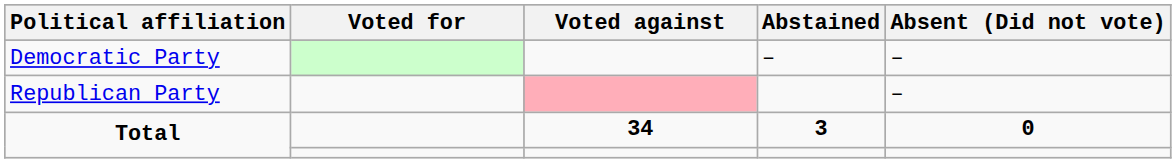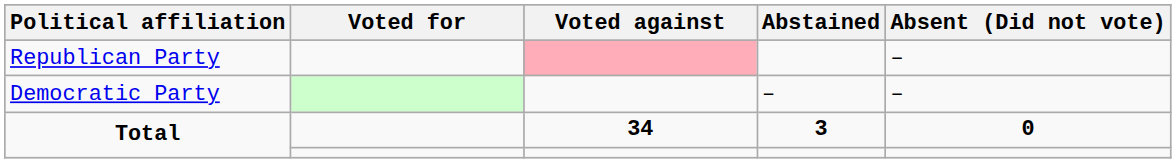 <table class="wikitable">
 <tr>
 <th>Political affiliation</th>
 <th style="width:20%;">Voted for</th>
 <th style="width:20%;">Voted against</th>
 <th>Abstained</th>
 <th>Absent (Did not vote)</th>
 </tr>
 <tr>
+<td> <a href='#'>Republican Party</a></td>
+<td></td>
+<td style="background-color:#FFAEB9;"></td>
+<td></td>
+<td>–</td>
+</tr>
+<tr>
 <td> <a href='#'>Democratic Party</a></td>
 <td style="background-color:#CCFFCC;"></td>
 <td></td>
 <td>–</td>
-<td>–</td>
-</tr>
-<tr>
-<td> <a href='#'>Republican Party</a></td>
-<td></td>
-<td style="background-color:#FFAEB9;"></td>
-<td></td>
 <td>–</td>
 </tr>
 <tr>
 <td style="text-align:center;" rowspan="2"><strong>Total </strong></td>
 <td></td>
 <td style="text-align:center;"><strong>34</strong></td>
 <td style="text-align:center;"><strong>3</strong></td>
 <td style="text-align:center;"><strong>0</strong></td>
 </tr>
 <tr>
 <td style="text-align:center;"></td>
 <td style="text-align:center;"></td>
 <td style="text-align:center;"></td>
 <td style="text-align:center;"></td>
 </tr>
 </table>
